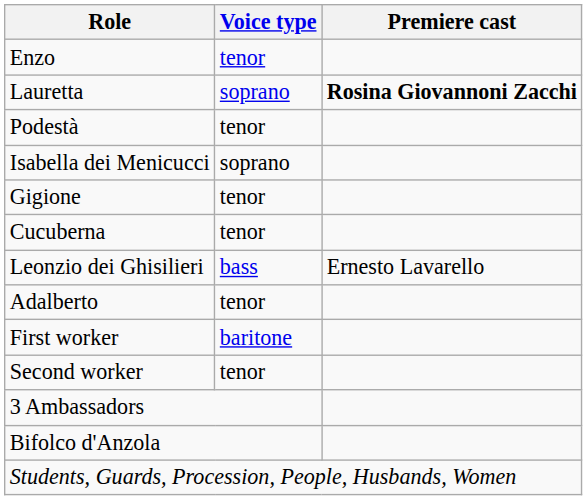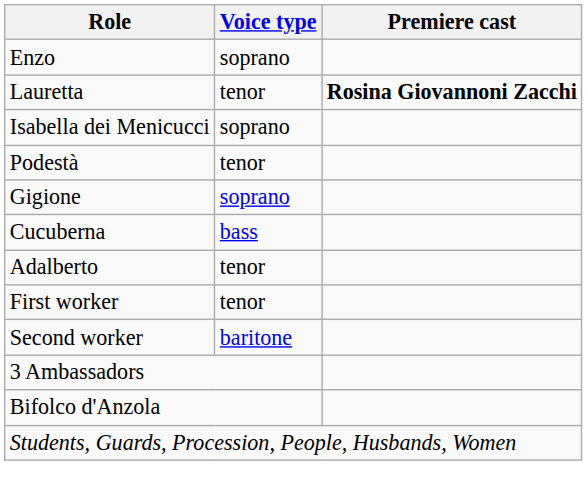 <table class="wikitable">
 <tr>
 <th>Role</th>
 <th><a href='#'>Voice type</a></th>
 <th>Premiere cast</th>
 </tr>
 <tr>
 <td>Enzo</td>
-<td><a href='#'>tenor</a></td>
+<td>soprano</td>
 <td></td>
 </tr>
 <tr>
 <td>Lauretta</td>
-<td><a href='#'>soprano</a></td>
+<td>tenor</td>
 <td><strong>Rosina Giovannoni Zacchi</strong></td>
+</tr>
+<tr>
+<td>Isabella dei Menicucci</td>
+<td>soprano</td>
+<td></td>
 </tr>
 <tr>
 <td>Podestà</td>
 <td>tenor</td>
 <td></td>
 </tr>
 <tr>
-<td>Isabella dei Menicucci</td>
-<td>soprano</td>
-<td></td>
-</tr>
-<tr>
 <td>Gigione</td>
-<td>tenor</td>
+<td><a href='#'>soprano</a></td>
 <td></td>
 </tr>
 <tr>
 <td>Cucuberna</td>
-<td>tenor</td>
+<td><a href='#'>bass</a></td>
 <td></td>
-</tr>
-<tr>
-<td>Leonzio dei Ghisilieri</td>
-<td><a href='#'>bass</a></td>
-<td>Ernesto Lavarello</td>
 </tr>
 <tr>
 <td>Adalberto</td>
 <td>tenor</td>
 <td></td>
 </tr>
 <tr>
 <td>First worker</td>
-<td><a href='#'>baritone</a></td>
+<td>tenor</td>
 <td></td>
 </tr>
 <tr>
 <td>Second worker</td>
-<td>tenor</td>
+<td><a href='#'>baritone</a></td>
 <td></td>
 </tr>
 <tr>
 <td colspan="2">3 Ambassadors</td>
 <td></td>
 </tr>
 <tr>
 <td colspan="2">Bifolco d'Anzola</td>
 <td></td>
 </tr>
 <tr>
 <td colspan="3"><em>Students, Guards, Procession, People, Husbands, Women</em></td>
 </tr>
 </table>
